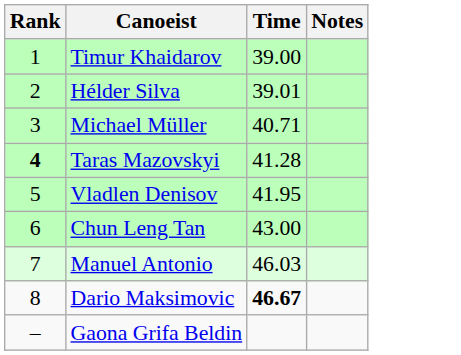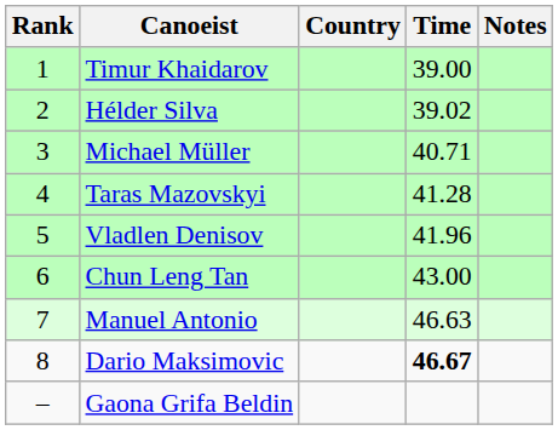 <table class="wikitable" style="text-align:center">
 <tr>
 <th>Rank</th>
 <th>Canoeist</th>
+<th>Country</th>
 <th>Time</th>
 <th>Notes</th>
 </tr>
 <tr bgcolor=bbffbb>
 <td>1</td>
 <td align="left"><a href='#'>Timur Khaidarov</a></td>
+<td align="left"></td>
 <td>39.00</td>
 <td></td>
 </tr>
 <tr bgcolor=bbffbb>
 <td>2</td>
 <td align="left"><a href='#'>Hélder Silva</a></td>
-<td>39.01</td>
+<td align="left"></td>
+<td>39.02</td>
 <td></td>
 </tr>
 <tr bgcolor=bbffbb>
 <td>3</td>
 <td align="left"><a href='#'>Michael Müller</a></td>
+<td align="left"></td>
 <td>40.71</td>
 <td></td>
 </tr>
 <tr bgcolor=bbffbb>
-<td><strong>4</strong></td>
+<td>4</td>
 <td align="left"><a href='#'>Taras Mazovskyi</a></td>
+<td align="left"></td>
 <td>41.28</td>
 <td></td>
 </tr>
 <tr bgcolor=bbffbb>
 <td>5</td>
 <td align="left"><a href='#'>Vladlen Denisov</a></td>
-<td>41.95</td>
+<td align="left"></td>
+<td>41.96</td>
 <td></td>
 </tr>
 <tr bgcolor=bbffbb>
 <td>6</td>
 <td align="left"><a href='#'>Chun Leng Tan</a></td>
+<td align="left"></td>
 <td>43.00</td>
 <td></td>
 </tr>
 <tr bgcolor=ddffdd>
 <td>7</td>
 <td align="left"><a href='#'>Manuel Antonio</a></td>
-<td>46.03</td>
+<td align="left"></td>
+<td>46.63</td>
 <td></td>
 </tr>
 <tr>
 <td>8</td>
 <td align="left"><a href='#'>Dario Maksimovic</a></td>
+<td align="left"></td>
 <td><strong>46.67</strong></td>
 <td></td>
 </tr>
 <tr>
 <td>–</td>
 <td align="left"><a href='#'>Gaona Grifa Beldin</a></td>
+<td align="left"></td>
 <td></td>
 <td></td>
 </tr>
 </table>
